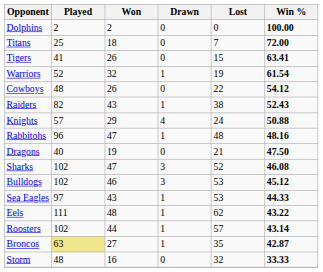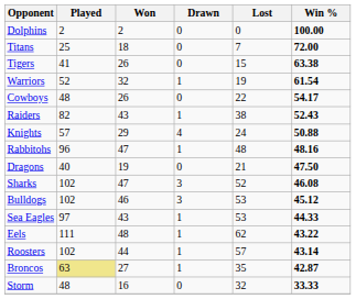 <table class="wikitable sortable defaultcenter col1left">
 <tr>
 <th>Opponent</th>
 <th style="width:5em">Played</th>
 <th style="width:5em">Won</th>
 <th style="width:5em">Drawn</th>
 <th style="width:5em">Lost</th>
 <th style="width:5em">Win %</th>
 </tr>
 <tr>
 <td> <a href='#'>Dolphins</a></td>
 <td>2</td>
 <td>2</td>
 <td>0</td>
 <td>0</td>
 <td><strong>100.00</strong></td>
 </tr>
 <tr>
 <td> <a href='#'>Titans</a></td>
 <td>25</td>
 <td>18</td>
 <td>0</td>
 <td>7</td>
 <td><strong>72.00</strong></td>
 </tr>
 <tr>
 <td> <a href='#'>Tigers</a></td>
 <td>41</td>
 <td>26</td>
 <td>0</td>
 <td>15</td>
-<td><strong>63.41</strong></td>
+<td><strong>63.38</strong></td>
 </tr>
 <tr>
 <td> <a href='#'>Warriors</a></td>
 <td>52</td>
 <td>32</td>
 <td>1</td>
 <td>19</td>
 <td><strong>61.54</strong></td>
 </tr>
 <tr>
 <td> <a href='#'>Cowboys</a></td>
 <td>48</td>
 <td>26</td>
 <td>0</td>
 <td>22</td>
-<td><strong>54.12</strong></td>
+<td><strong>54.17</strong></td>
 </tr>
 <tr>
 <td> <a href='#'>Raiders</a></td>
 <td>82</td>
 <td>43</td>
 <td>1</td>
 <td>38</td>
 <td><strong>52.43</strong></td>
 </tr>
 <tr>
 <td> <a href='#'>Knights</a></td>
 <td>57</td>
 <td>29</td>
 <td>4</td>
 <td>24</td>
 <td><strong>50.88</strong></td>
 </tr>
 <tr>
 <td> <a href='#'>Rabbitohs</a></td>
 <td>96</td>
 <td>47</td>
 <td>1</td>
 <td>48</td>
 <td><strong>48.16</strong></td>
 </tr>
 <tr>
 <td> <a href='#'>Dragons</a></td>
 <td>40</td>
 <td>19</td>
 <td>0</td>
 <td>21</td>
 <td><strong>47.50</strong></td>
 </tr>
 <tr>
 <td> <a href='#'>Sharks</a></td>
 <td>102</td>
 <td>47</td>
 <td>3</td>
 <td>52</td>
 <td><strong>46.08</strong></td>
 </tr>
 <tr>
 <td> <a href='#'>Bulldogs</a></td>
 <td>102</td>
 <td>46</td>
 <td>3</td>
 <td>53</td>
 <td><strong>45.12</strong></td>
 </tr>
 <tr>
 <td> <a href='#'>Sea Eagles</a></td>
 <td>97</td>
 <td>43</td>
 <td>1</td>
 <td>53</td>
 <td><strong>44.33</strong></td>
 </tr>
 <tr>
 <td> <a href='#'>Eels</a></td>
 <td>111</td>
 <td>48</td>
 <td>1</td>
 <td>62</td>
 <td><strong>43.22</strong></td>
 </tr>
 <tr>
 <td> <a href='#'>Roosters</a></td>
 <td>102</td>
 <td>44</td>
 <td>1</td>
 <td>57</td>
 <td><strong>43.14</strong></td>
 </tr>
 <tr>
 <td> <a href='#'>Broncos</a></td>
 <td style="background: khaki;">63</td>
 <td>27</td>
 <td>1</td>
 <td>35</td>
 <td><strong>42.87</strong></td>
 </tr>
 <tr>
 <td> <a href='#'>Storm</a></td>
 <td>48</td>
 <td>16</td>
 <td>0</td>
 <td>32</td>
 <td><strong>33.33</strong></td>
 </tr>
 <tr class="sortbottom">
 </tr>
 </table>
